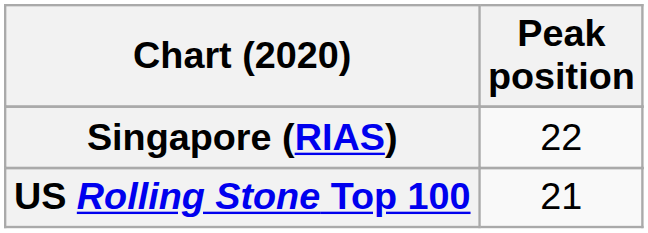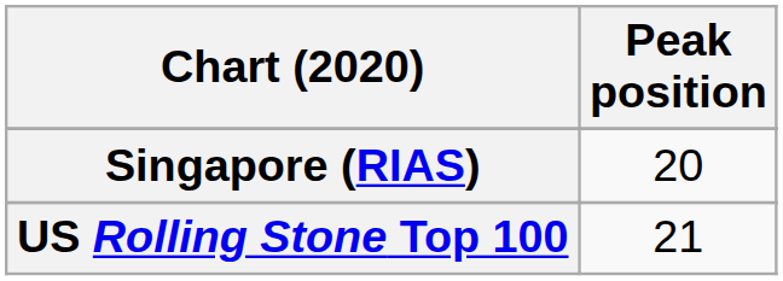 <table class="wikitable sortable plainrowheaders" style="text-align:center">
 <tr>
 <th scope="col">Chart (2020)</th>
 <th scope="col">Peak<br>position</th>
 </tr>
 <tr>
 </tr>
 <tr>
 </tr>
 <tr>
 </tr>
 <tr>
 </tr>
 <tr>
 </tr>
 <tr>
 </tr>
 <tr>
 <th scope="row">Singapore (<a href='#'>RIAS</a>)</th>
-<td>22</td>
+<td>20</td>
 </tr>
 <tr>
 </tr>
 <tr>
 </tr>
 <tr>
 </tr>
 <tr>
 </tr>
 <tr>
 </tr>
 <tr>
 <th scope="row">US <a href='#'><em>Rolling Stone</em> Top 100</a></th>
 <td>21</td>
 </tr>
 </table>
